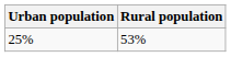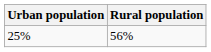 <table class="wikitable" align=center style='font-size:0.9em'>
 <tr>
 <th>Urban population</th>
 <th>Rural population</th>
 </tr>
 <tr>
 <td>25%</td>
-<td>53%</td>
+<td>56%</td>
 </tr>
 </table>
